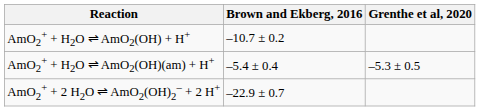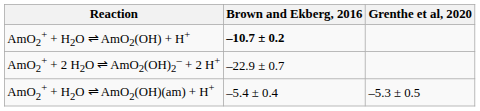 <table class="wikitable">
 <tr>
 <th>Reaction</th>
 <th>Brown and Ekberg, 2016</th>
 <th>Grenthe et al, 2020</th>
 </tr>
 <tr>
 <td>AmO<sub>2</sub><sup>+</sup> + H<sub>2</sub>O ⇌ AmO<sub>2</sub>(OH) + H<sup>+</sup></td>
-<td>–10.7 ± 0.2</td>
+<td><strong>–10.7 ± 0.2</strong></td>
+<td></td>
+</tr>
+<tr>
+<td>AmO<sub>2</sub><sup>+</sup> + 2 H<sub>2</sub>O ⇌ AmO<sub>2</sub>(OH)<sub>2</sub><sup>–</sup> + 2 H<sup>+</sup></td>
+<td>–22.9 ± 0.7</td>
 <td></td>
 </tr>
 <tr>
 <td>AmO<sub>2</sub><sup>+</sup> + H<sub>2</sub>O ⇌ AmO<sub>2</sub>(OH)(am) + H<sup>+</sup></td>
 <td>–5.4 ± 0.4</td>
 <td>–5.3 ± 0.5</td>
 </tr>
-<tr>
-<td>AmO<sub>2</sub><sup>+</sup> + 2 H<sub>2</sub>O ⇌ AmO<sub>2</sub>(OH)<sub>2</sub><sup>–</sup> + 2 H<sup>+</sup></td>
-<td>–22.9 ± 0.7</td>
-<td></td>
-</tr>
 </table>
